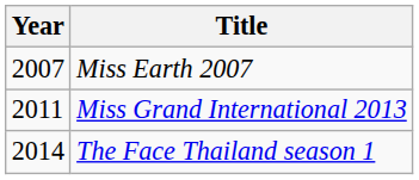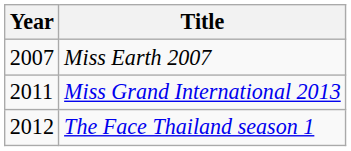 <table class="wikitable">
 <tr>
 <th>Year</th>
 <th>Title</th>
 </tr>
 <tr>
 <td>2007</td>
 <td><em>Miss Earth 2007</em></td>
 </tr>
 <tr>
 <td>2011</td>
 <td><em><a href='#'>Miss Grand International 2013</a></em></td>
 </tr>
 <tr>
-<td>2014</td>
+<td>2012</td>
 <td><em><a href='#'>The Face Thailand season 1</a></em></td>
 </tr>
 </table>
